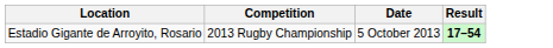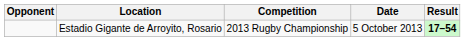 <table class="wikitable">
 <tr>
+<th>Opponent</th>
 <th>Location</th>
 <th>Competition</th>
 <th>Date</th>
 <th>Result</th>
 </tr>
 <tr>
+<td></td>
 <td>Estadio Gigante de Arroyito, Rosario</td>
 <td>2013 Rugby Championship</td>
 <td>5 October 2013</td>
 <td bgcolor=#CCF9CC align=center><strong>17–54</strong></td>
 </tr>
 </table>
